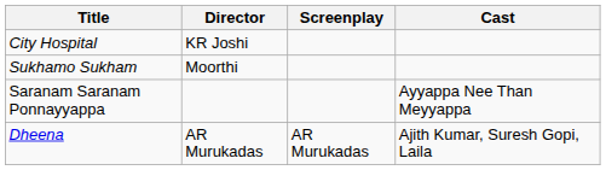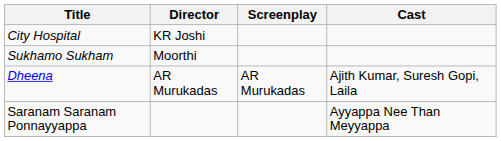 <table class="sortable wikitable">
 <tr>
 <th style="width:25%;">Title</th>
 <th style="width:15%;">Director</th>
 <th style="width:15%;">Screenplay</th>
 <th style="width:29%;">Cast</th>
 </tr>
 <tr valign="top">
 <td><em>City Hospital</em></td>
 <td>KR Joshi</td>
 <td></td>
 <td></td>
 </tr>
 <tr valign="top">
 <td><em>Sukhamo Sukham</em></td>
 <td>Moorthi</td>
 <td></td>
 <td></td>
 </tr>
+<tr valign="top">
+<td><em><a href='#'>Dheena</a></em></td>
+<td>AR Murukadas</td>
+<td>AR Murukadas</td>
+<td>Ajith Kumar, Suresh Gopi, Laila</td>
+</tr>
 <tr>
 <td>Saranam Saranam Ponnayyappa</td>
 <td></td>
 <td></td>
 <td>Ayyappa Nee Than Meyyappa</td>
 </tr>
-<tr valign="top">
-<td><em><a href='#'>Dheena</a></em></td>
-<td>AR Murukadas</td>
-<td>AR Murukadas</td>
-<td>Ajith Kumar, Suresh Gopi, Laila</td>
-</tr>
 </table>
